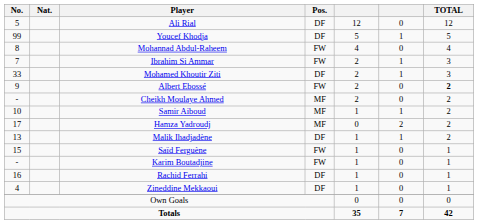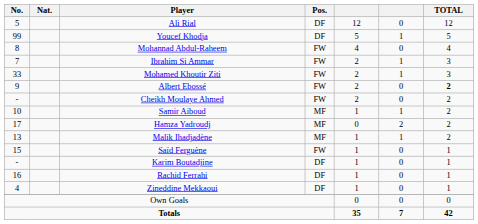 <table class="wikitable sortable alternance"  style="font-size:85%; text-align:center; line-height:14px; width:60%;">
 <tr>
 <th width=10>No.</th>
 <th width=10>Nat.</th>
 <th width=250>Player</th>
 <th width=10>Pos.</th>
 <th width=40></th>
 <th width=40></th>
 <th width=10>TOTAL</th>
 </tr>
 <tr>
 <td>5</td>
 <td></td>
 <td><a href='#'>Ali Rial</a></td>
 <td>DF</td>
 <td>12</td>
 <td>0</td>
 <td>12</td>
 </tr>
 <tr>
 <td>99</td>
 <td></td>
 <td><a href='#'>Youcef Khodja</a></td>
 <td>DF</td>
 <td>5</td>
 <td>1</td>
 <td>5</td>
 </tr>
 <tr>
 <td>8</td>
 <td></td>
 <td><a href='#'>Mohannad Abdul-Raheem</a></td>
 <td>FW</td>
 <td>4</td>
 <td>0</td>
 <td>4</td>
 </tr>
 <tr>
 <td>7</td>
 <td></td>
 <td><a href='#'>Ibrahim Si Ammar</a></td>
 <td>FW</td>
 <td>2</td>
 <td>1</td>
 <td>3</td>
 </tr>
 <tr>
 <td>33</td>
 <td></td>
 <td><a href='#'>Mohamed Khoutir Ziti</a></td>
-<td>DF</td>
+<td>FW</td>
 <td>2</td>
 <td>1</td>
 <td>3</td>
 </tr>
 <tr>
 <td>9</td>
 <td></td>
 <td><a href='#'>Albert Ebossé</a></td>
 <td>FW</td>
 <td>2</td>
 <td>0</td>
 <td><strong>2</strong></td>
 </tr>
 <tr>
 <td>-</td>
 <td></td>
 <td><a href='#'>Cheikh Moulaye Ahmed</a></td>
-<td>MF</td>
+<td>FW</td>
 <td>2</td>
 <td>0</td>
 <td>2</td>
 </tr>
 <tr>
 <td>10</td>
 <td></td>
 <td><a href='#'>Samir Aiboud</a></td>
 <td>MF</td>
 <td>1</td>
 <td>1</td>
 <td>2</td>
 </tr>
 <tr>
 <td>17</td>
 <td></td>
 <td><a href='#'>Hamza Yadroudj</a></td>
 <td>MF</td>
 <td>0</td>
 <td>2</td>
 <td>2</td>
 </tr>
 <tr>
 <td>13</td>
 <td></td>
 <td><a href='#'>Malik Ihadjadène</a></td>
-<td>DF</td>
+<td>MF</td>
 <td>1</td>
 <td>1</td>
 <td>2</td>
 </tr>
 <tr>
 <td>15</td>
 <td></td>
 <td><a href='#'>Saïd Ferguène</a></td>
 <td>FW</td>
 <td>1</td>
 <td>0</td>
 <td>1</td>
 </tr>
 <tr>
 <td>-</td>
 <td></td>
 <td><a href='#'>Karim Boutadjine</a></td>
-<td>FW</td>
+<td>DF</td>
 <td>1</td>
 <td>0</td>
 <td>1</td>
 </tr>
 <tr>
 <td>16</td>
 <td></td>
 <td><a href='#'>Rachid Ferrahi</a></td>
 <td>DF</td>
 <td>1</td>
 <td>0</td>
 <td>1</td>
 </tr>
 <tr>
 <td>4</td>
 <td></td>
 <td><a href='#'>Zineddine Mekkaoui</a></td>
 <td>DF</td>
 <td>1</td>
 <td>0</td>
 <td>1</td>
 </tr>
 <tr>
 </tr>
 <tr class="sortbottom">
 <td colspan="4">Own Goals</td>
 <td>0</td>
 <td>0</td>
 <td>0</td>
 </tr>
 <tr class="sortbottom">
 <td colspan="4"><strong>Totals</strong></td>
 <td><strong>35</strong></td>
 <td><strong>7</strong></td>
 <td><strong>42</strong></td>
 </tr>
 </table>
